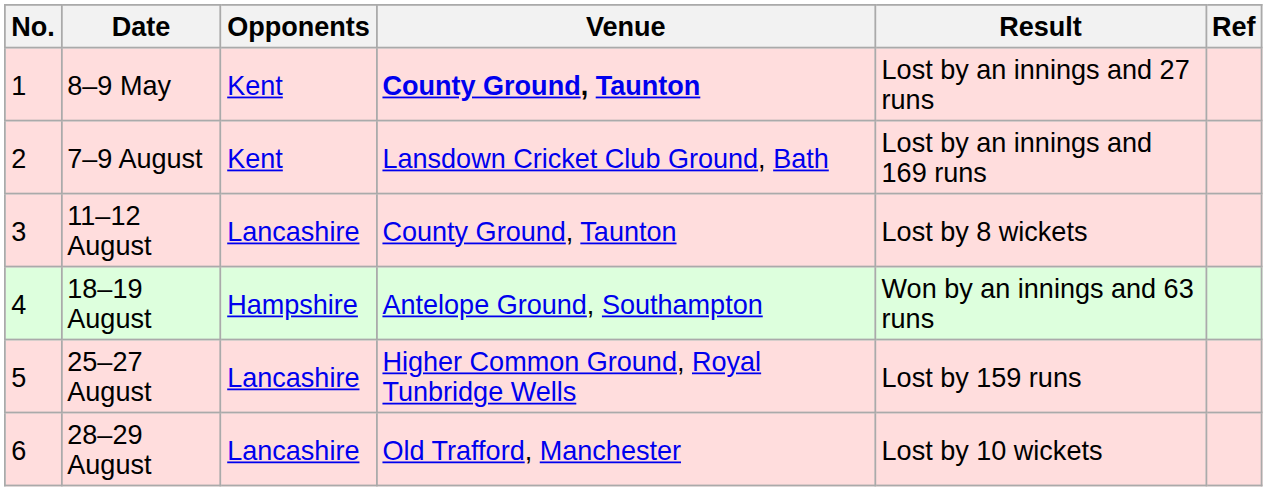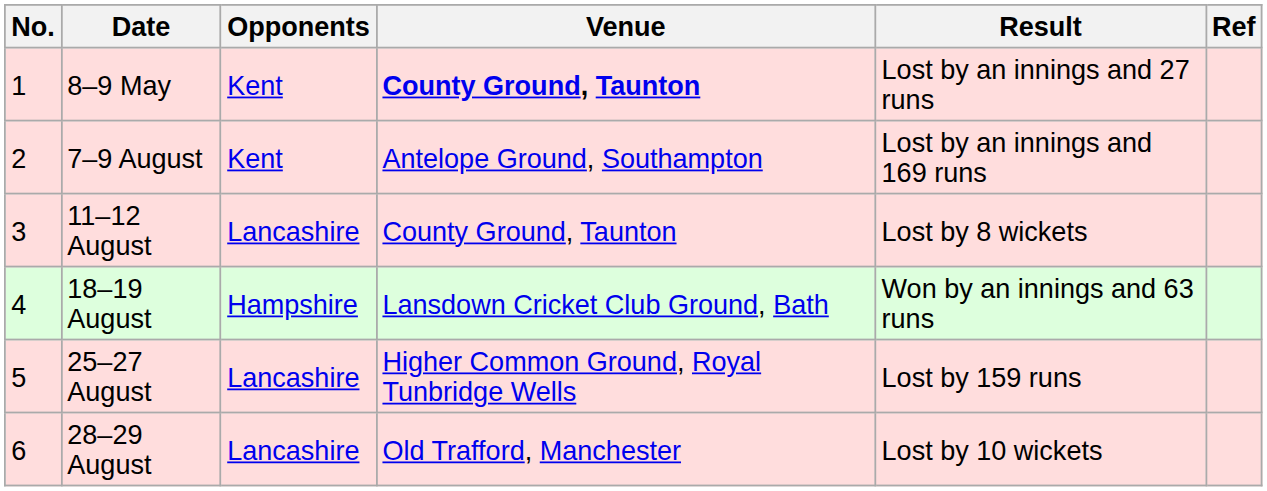 <table class="wikitable" style="width:80%; font-size:95%">
 <tr style="background:#efefef;">
 <th>No.</th>
 <th>Date</th>
 <th>Opponents</th>
 <th>Venue</th>
 <th>Result</th>
 <th>Ref</th>
 </tr>
 <tr style="background:#fdd;">
 <td>1</td>
 <td>8–9 May</td>
 <td><a href='#'>Kent</a></td>
 <td><strong><a href='#'>County Ground</a>, <a href='#'>Taunton</a></strong></td>
 <td>Lost by an innings and 27 runs</td>
 <td></td>
 </tr>
 <tr style="background:#fdd;">
 <td>2</td>
 <td>7–9 August</td>
 <td><a href='#'>Kent</a></td>
-<td><a href='#'>Lansdown Cricket Club Ground</a>, <a href='#'>Bath</a></td>
+<td><a href='#'>Antelope Ground</a>, <a href='#'>Southampton</a></td>
 <td>Lost by an innings and 169 runs</td>
 <td></td>
 </tr>
 <tr style="background:#fdd;">
 <td>3</td>
 <td>11–12 August</td>
 <td><a href='#'>Lancashire</a></td>
 <td><a href='#'>County Ground</a>, <a href='#'>Taunton</a></td>
 <td>Lost by 8 wickets</td>
 <td></td>
 </tr>
 <tr style="background:#dfd;">
 <td>4</td>
 <td>18–19 August</td>
 <td><a href='#'>Hampshire</a></td>
-<td><a href='#'>Antelope Ground</a>, <a href='#'>Southampton</a></td>
+<td><a href='#'>Lansdown Cricket Club Ground</a>, <a href='#'>Bath</a></td>
 <td>Won by an innings and 63 runs</td>
 <td></td>
 </tr>
 <tr style="background:#fdd;">
 <td>5</td>
 <td>25–27 August</td>
 <td><a href='#'>Lancashire</a></td>
 <td><a href='#'>Higher Common Ground</a>, <a href='#'>Royal Tunbridge Wells</a></td>
 <td>Lost by 159 runs</td>
 <td></td>
 </tr>
 <tr style="background:#fdd;">
 <td>6</td>
 <td>28–29 August</td>
 <td><a href='#'>Lancashire</a></td>
 <td><a href='#'>Old Trafford</a>, <a href='#'>Manchester</a></td>
 <td>Lost by 10 wickets</td>
 <td></td>
 </tr>
 </table>
